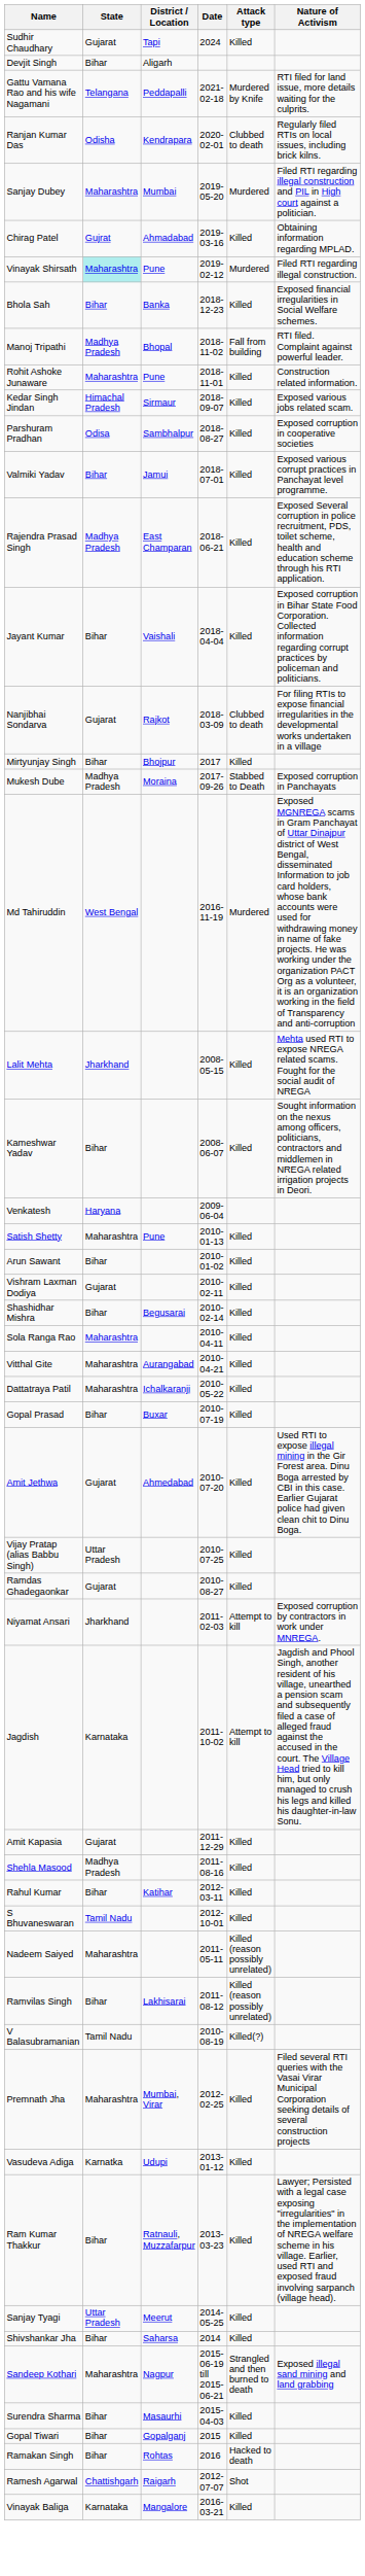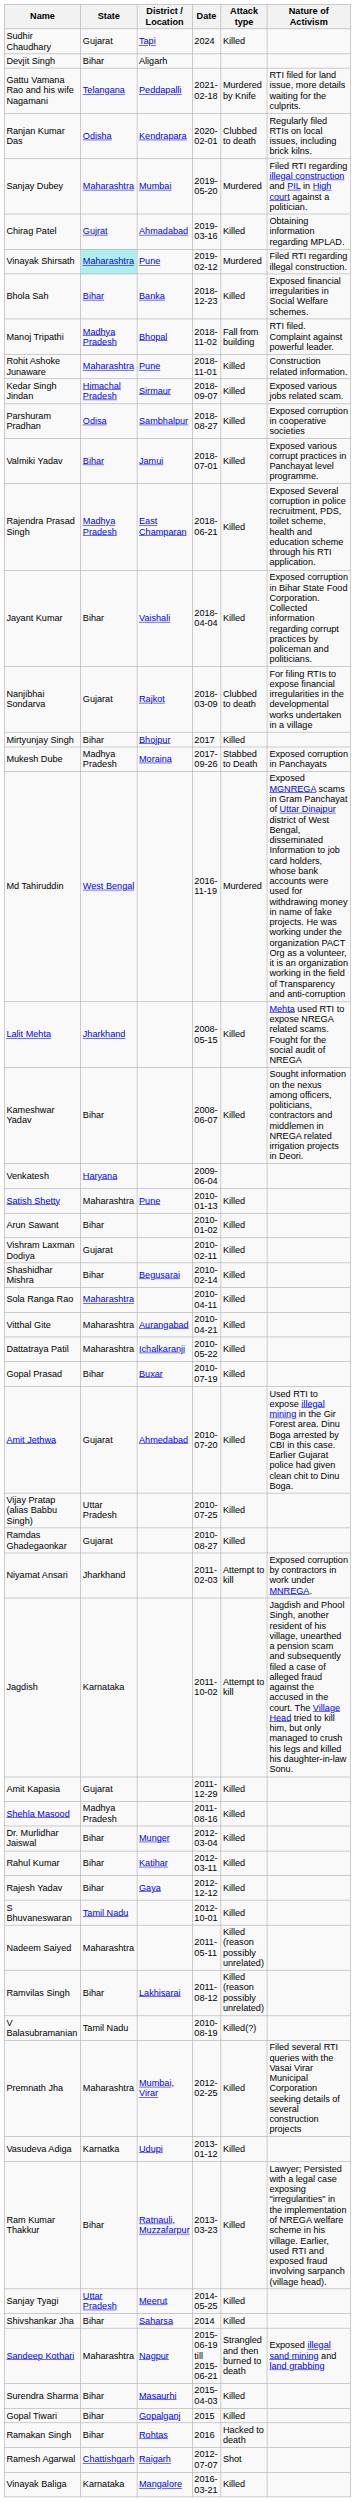 <table class="wikitable sortable">
 <tr>
 <th>Name</th>
 <th>State</th>
 <th>District / Location</th>
 <th>Date</th>
 <th>Attack type</th>
 <th class="unsortable">Nature of Activism</th>
 </tr>
 <tr>
 <td>Sudhir Chaudhary</td>
 <td>Gujarat</td>
 <td><a href='#'>Tapi</a></td>
 <td>2024</td>
 <td>Killed</td>
 <td></td>
 </tr>
 <tr>
 <td>Devjit Singh</td>
 <td>Bihar</td>
 <td>Aligarh</td>
 <td></td>
 <td></td>
 <td></td>
 </tr>
 <tr>
 <td>Gattu Vamana Rao and his wife Nagamani</td>
 <td><a href='#'>Telangana</a></td>
 <td><a href='#'>Peddapalli</a></td>
 <td>2021-02-18</td>
 <td>Murdered by Knife</td>
 <td>RTI filed for land issue, more details waiting for the culprits.</td>
 </tr>
 <tr>
 <td>Ranjan Kumar Das</td>
 <td><a href='#'>Odisha</a></td>
 <td><a href='#'>Kendrapara</a></td>
 <td>2020-02-01</td>
 <td>Clubbed to death</td>
 <td>Regularly filed RTIs on local issues, including brick kilns.</td>
 </tr>
 <tr>
 <td>Sanjay Dubey</td>
 <td><a href='#'>Maharashtra</a></td>
 <td><a href='#'>Mumbai</a></td>
 <td>2019-05-20</td>
 <td>Murdered</td>
 <td>Filed RTI regarding <a href='#'>illegal construction</a> and <a href='#'>PIL</a> in <a href='#'>High court</a> against a politician.</td>
 </tr>
 <tr>
 <td>Chirag Patel</td>
 <td><a href='#'>Gujrat</a></td>
 <td><a href='#'>Ahmadabad</a></td>
 <td>2019-03-16</td>
 <td>Killed</td>
 <td>Obtaining information regarding MPLAD.</td>
 </tr>
 <tr>
 <td>Vinayak Shirsath</td>
 <td style="background: paleturquoise;"><a href='#'>Maharashtra</a></td>
 <td><a href='#'>Pune</a></td>
 <td>2019-02-12</td>
 <td>Murdered</td>
 <td>Filed RTI regarding illegal construction.</td>
 </tr>
 <tr>
 <td>Bhola Sah</td>
 <td><a href='#'>Bihar</a></td>
 <td><a href='#'>Banka</a></td>
 <td>2018-12-23</td>
 <td>Killed</td>
 <td>Exposed financial irregularities in Social Welfare schemes.</td>
 </tr>
 <tr>
 <td>Manoj Tripathi</td>
 <td><a href='#'>Madhya Pradesh</a></td>
 <td><a href='#'>Bhopal</a></td>
 <td>2018-11-02</td>
 <td>Fall from building</td>
 <td>RTI filed. Complaint against powerful leader.</td>
 </tr>
 <tr>
 <td>Rohit Ashoke Junaware</td>
 <td><a href='#'>Maharashtra</a></td>
 <td><a href='#'>Pune</a></td>
 <td>2018-11-01</td>
 <td>Killed</td>
 <td>Construction related information.</td>
 </tr>
 <tr>
 <td>Kedar Singh Jindan</td>
 <td><a href='#'>Himachal Pradesh</a></td>
 <td><a href='#'>Sirmaur</a></td>
 <td>2018-09-07</td>
 <td>Killed</td>
 <td>Exposed various jobs related scam.</td>
 </tr>
 <tr>
 <td>Parshuram Pradhan</td>
 <td><a href='#'>Odisa</a></td>
 <td><a href='#'>Sambhalpur</a></td>
 <td>2018-08-27</td>
 <td>Killed</td>
 <td>Exposed corruption in cooperative societies</td>
 </tr>
 <tr>
 <td>Valmiki Yadav</td>
 <td><a href='#'>Bihar</a></td>
 <td><a href='#'>Jamui</a></td>
 <td>2018-07-01</td>
 <td>Killed</td>
 <td>Exposed various corrupt practices in Panchayat level programme.</td>
 </tr>
 <tr>
 <td>Rajendra Prasad Singh</td>
 <td><a href='#'>Madhya Pradesh</a></td>
 <td><a href='#'>East Champaran</a></td>
 <td>2018-06-21</td>
 <td>Killed</td>
 <td>Exposed Several corruption in police recruitment, PDS, toilet scheme, health and education scheme through his RTI application.</td>
 </tr>
 <tr>
 <td>Jayant Kumar</td>
 <td>Bihar</td>
 <td><a href='#'>Vaishali</a></td>
 <td>2018-04-04</td>
 <td>Killed</td>
 <td>Exposed corruption in Bihar State Food Corporation. Collected information regarding corrupt practices by policeman and politicians.</td>
 </tr>
 <tr>
 <td>Nanjibhai Sondarva</td>
 <td>Gujarat</td>
 <td><a href='#'>Rajkot</a></td>
 <td>2018-03-09</td>
 <td>Clubbed to death</td>
 <td>For filing RTIs to expose financial irregularities in the developmental works undertaken in a village</td>
 </tr>
 <tr>
 <td>Mirtyunjay Singh</td>
 <td>Bihar</td>
 <td><a href='#'>Bhojpur</a></td>
 <td>2017</td>
 <td>Killed</td>
 <td></td>
 </tr>
 <tr>
 <td>Mukesh Dube</td>
 <td>Madhya Pradesh</td>
 <td><a href='#'>Moraina</a></td>
 <td>2017-09-26</td>
 <td>Stabbed to Death</td>
 <td>Exposed corruption in Panchayats</td>
 </tr>
 <tr>
 <td>Md Tahiruddin</td>
 <td><a href='#'>West Bengal</a></td>
 <td></td>
 <td>2016-11-19</td>
 <td>Murdered</td>
 <td>Exposed <a href='#'>MGNREGA</a> scams in Gram Panchayat of <a href='#'>Uttar Dinajpur</a> district of West Bengal, disseminated Information to job card holders, whose bank accounts were used for withdrawing money in name of fake projects. He was working under the organization PACT Org as a volunteer, it is an organization working in the field of Transparency and anti-corruption</td>
 </tr>
 <tr>
 <td><a href='#'>Lalit Mehta</a></td>
 <td><a href='#'>Jharkhand</a></td>
 <td></td>
 <td>2008-05-15</td>
 <td>Killed</td>
 <td><a href='#'>Mehta</a> used RTI to expose NREGA related scams. Fought for the social audit of NREGA</td>
 </tr>
 <tr>
 <td>Kameshwar Yadav</td>
 <td>Bihar</td>
 <td></td>
 <td>2008-06-07</td>
 <td>Killed</td>
 <td>Sought information on the nexus among officers, politicians, contractors and middlemen in NREGA related irrigation projects in Deori.</td>
 </tr>
 <tr>
 <td>Venkatesh</td>
 <td><a href='#'>Haryana</a></td>
 <td></td>
 <td>2009-06-04</td>
 <td></td>
 <td></td>
 </tr>
 <tr>
 <td><a href='#'>Satish Shetty</a></td>
 <td>Maharashtra</td>
 <td><a href='#'>Pune</a></td>
 <td>2010-01-13</td>
 <td>Killed</td>
 <td></td>
 </tr>
 <tr>
 <td>Arun Sawant</td>
 <td>Bihar</td>
 <td></td>
 <td>2010-01-02</td>
 <td>Killed</td>
 <td></td>
 </tr>
 <tr>
 <td>Vishram Laxman Dodiya</td>
 <td>Gujarat</td>
 <td></td>
 <td>2010-02-11</td>
 <td>Killed</td>
 <td></td>
 </tr>
 <tr>
 <td>Shashidhar Mishra</td>
 <td>Bihar</td>
 <td><a href='#'>Begusarai</a></td>
 <td>2010-02-14</td>
 <td>Killed</td>
 <td></td>
 </tr>
 <tr>
 <td>Sola Ranga Rao</td>
 <td><a href='#'>Maharashtra</a></td>
 <td></td>
 <td>2010-04-11</td>
 <td>Killed</td>
 <td></td>
 </tr>
 <tr>
 <td>Vitthal Gite</td>
 <td>Maharashtra</td>
 <td><a href='#'>Aurangabad</a></td>
 <td>2010-04-21</td>
 <td>Killed</td>
 <td></td>
 </tr>
 <tr>
 <td>Dattatraya Patil</td>
 <td>Maharashtra</td>
 <td><a href='#'>Ichalkaranji</a></td>
 <td>2010-05-22</td>
 <td>Killed</td>
 <td></td>
 </tr>
 <tr>
 <td>Gopal Prasad</td>
 <td>Bihar</td>
 <td><a href='#'>Buxar</a></td>
 <td>2010-07-19</td>
 <td>Killed</td>
 <td></td>
 </tr>
 <tr>
 <td><a href='#'>Amit Jethwa</a></td>
 <td>Gujarat</td>
 <td><a href='#'>Ahmedabad</a></td>
 <td>2010-07-20</td>
 <td>Killed</td>
 <td>Used RTI to expose <a href='#'>illegal mining</a> in the Gir Forest area. Dinu Boga arrested by CBI in this case. Earlier Gujarat police had given clean chit to Dinu Boga.</td>
 </tr>
 <tr>
 <td>Vijay Pratap (alias Babbu Singh)</td>
 <td>Uttar Pradesh</td>
 <td></td>
 <td>2010-07-25</td>
 <td>Killed</td>
 <td></td>
 </tr>
 <tr>
 <td>Ramdas Ghadegaonkar</td>
 <td>Gujarat</td>
 <td></td>
 <td>2010-08-27</td>
 <td>Killed</td>
 <td></td>
 </tr>
 <tr>
 <td>Niyamat Ansari</td>
 <td>Jharkhand</td>
 <td></td>
 <td>2011-02-03</td>
 <td>Attempt to kill</td>
 <td>Exposed corruption by contractors in work under <a href='#'>MNREGA</a>.</td>
 </tr>
 <tr>
 <td>Jagdish</td>
 <td>Karnataka</td>
 <td></td>
 <td>2011-10-02</td>
 <td>Attempt to kill</td>
 <td>Jagdish and Phool Singh, another resident of his village, unearthed a pension scam and subsequently filed a case of alleged fraud against the accused in the court. The <a href='#'>Village Head</a> tried to kill him, but only managed to crush his legs and killed his daughter-in-law Sonu.</td>
 </tr>
 <tr>
 <td>Amit Kapasia</td>
 <td>Gujarat</td>
 <td></td>
 <td>2011-12-29</td>
 <td>Killed</td>
 <td></td>
 </tr>
 <tr>
 <td><a href='#'>Shehla Masood</a></td>
 <td>Madhya Pradesh</td>
 <td></td>
 <td>2011-08-16</td>
 <td>Killed</td>
 <td></td>
 </tr>
 <tr>
+<td>Dr. Murlidhar Jaiswal</td>
+<td>Bihar</td>
+<td><a href='#'>Munger</a></td>
+<td>2012-03-04</td>
+<td>Killed</td>
+<td></td>
+</tr>
+<tr>
 <td>Rahul Kumar</td>
 <td>Bihar</td>
 <td><a href='#'>Katihar</a></td>
 <td>2012-03-11</td>
+<td>Killed</td>
+<td></td>
+</tr>
+<tr>
+<td>Rajesh Yadav</td>
+<td>Bihar</td>
+<td><a href='#'>Gaya</a></td>
+<td>2012-12-12</td>
 <td>Killed</td>
 <td></td>
 </tr>
 <tr>
 <td>S Bhuvaneswaran</td>
 <td><a href='#'>Tamil Nadu</a></td>
 <td></td>
 <td>2012-10-01</td>
 <td>Killed</td>
 <td></td>
 </tr>
 <tr>
 <td>Nadeem Saiyed</td>
 <td>Maharashtra</td>
 <td></td>
 <td>2011-05-11</td>
 <td>Killed (reason possibly unrelated)</td>
 <td></td>
 </tr>
 <tr>
 <td>Ramvilas Singh</td>
 <td>Bihar</td>
 <td><a href='#'>Lakhisarai</a></td>
 <td>2011-08-12</td>
 <td>Killed (reason possibly unrelated)</td>
 <td></td>
 </tr>
 <tr>
 <td>V Balasubramanian</td>
 <td>Tamil Nadu</td>
 <td></td>
 <td>2010-08-19</td>
 <td>Killed(?)</td>
 <td></td>
 </tr>
 <tr>
 <td>Premnath Jha</td>
 <td>Maharashtra</td>
 <td><a href='#'>Mumbai</a>, <a href='#'>Virar</a></td>
 <td>2012-02-25</td>
 <td>Killed</td>
 <td>Filed several RTI queries with the Vasai Virar Municipal Corporation seeking details of several construction projects</td>
 </tr>
 <tr>
 <td>Vasudeva Adiga</td>
 <td>Karnatka</td>
 <td><a href='#'>Udupi</a></td>
 <td>2013-01-12</td>
 <td>Killed</td>
 <td></td>
 </tr>
 <tr>
 <td>Ram Kumar Thakkur</td>
 <td>Bihar</td>
 <td><a href='#'>Ratnauli</a>, <a href='#'>Muzzafarpur</a></td>
 <td>2013-03-23</td>
 <td>Killed</td>
 <td>Lawyer; Persisted with a legal case exposing "irregularities" in the implementation of NREGA welfare scheme in his village. Earlier, used RTI and exposed fraud involving sarpanch (village head).</td>
 </tr>
 <tr>
 <td>Sanjay Tyagi</td>
 <td><a href='#'>Uttar Pradesh</a></td>
 <td><a href='#'>Meerut</a></td>
 <td>2014-05-25</td>
 <td>Killed</td>
 <td></td>
 </tr>
 <tr>
 <td>Shivshankar Jha</td>
 <td>Bihar</td>
 <td><a href='#'>Saharsa</a></td>
 <td>2014</td>
 <td>Killed</td>
 <td></td>
 </tr>
 <tr>
 <td><a href='#'>Sandeep Kothari</a></td>
 <td>Maharashtra</td>
 <td><a href='#'>Nagpur</a></td>
 <td>2015-06-19 till 2015-06-21</td>
 <td>Strangled and then burned to death</td>
 <td>Exposed <a href='#'>illegal sand mining</a> and <a href='#'>land grabbing</a></td>
 </tr>
 <tr>
 <td>Surendra Sharma</td>
 <td>Bihar</td>
 <td><a href='#'>Masaurhi</a></td>
 <td>2015-04-03</td>
 <td>Killed</td>
 <td></td>
 </tr>
 <tr>
 <td>Gopal Tiwari</td>
 <td>Bihar</td>
 <td><a href='#'>Gopalganj</a></td>
 <td>2015</td>
 <td>Killed</td>
 <td></td>
 </tr>
 <tr>
 <td>Ramakan Singh</td>
 <td>Bihar</td>
 <td><a href='#'>Rohtas</a></td>
 <td>2016</td>
 <td>Hacked to death</td>
 <td></td>
 </tr>
 <tr>
 <td>Ramesh Agarwal</td>
 <td><a href='#'>Chattishgarh</a></td>
 <td><a href='#'>Raigarh</a></td>
 <td>2012-07-07</td>
 <td>Shot</td>
 <td></td>
 </tr>
 <tr>
 <td>Vinayak Baliga</td>
 <td>Karnataka</td>
 <td><a href='#'>Mangalore</a></td>
 <td>2016-03-21</td>
 <td>Killed</td>
 <td></td>
 </tr>
 </table>
